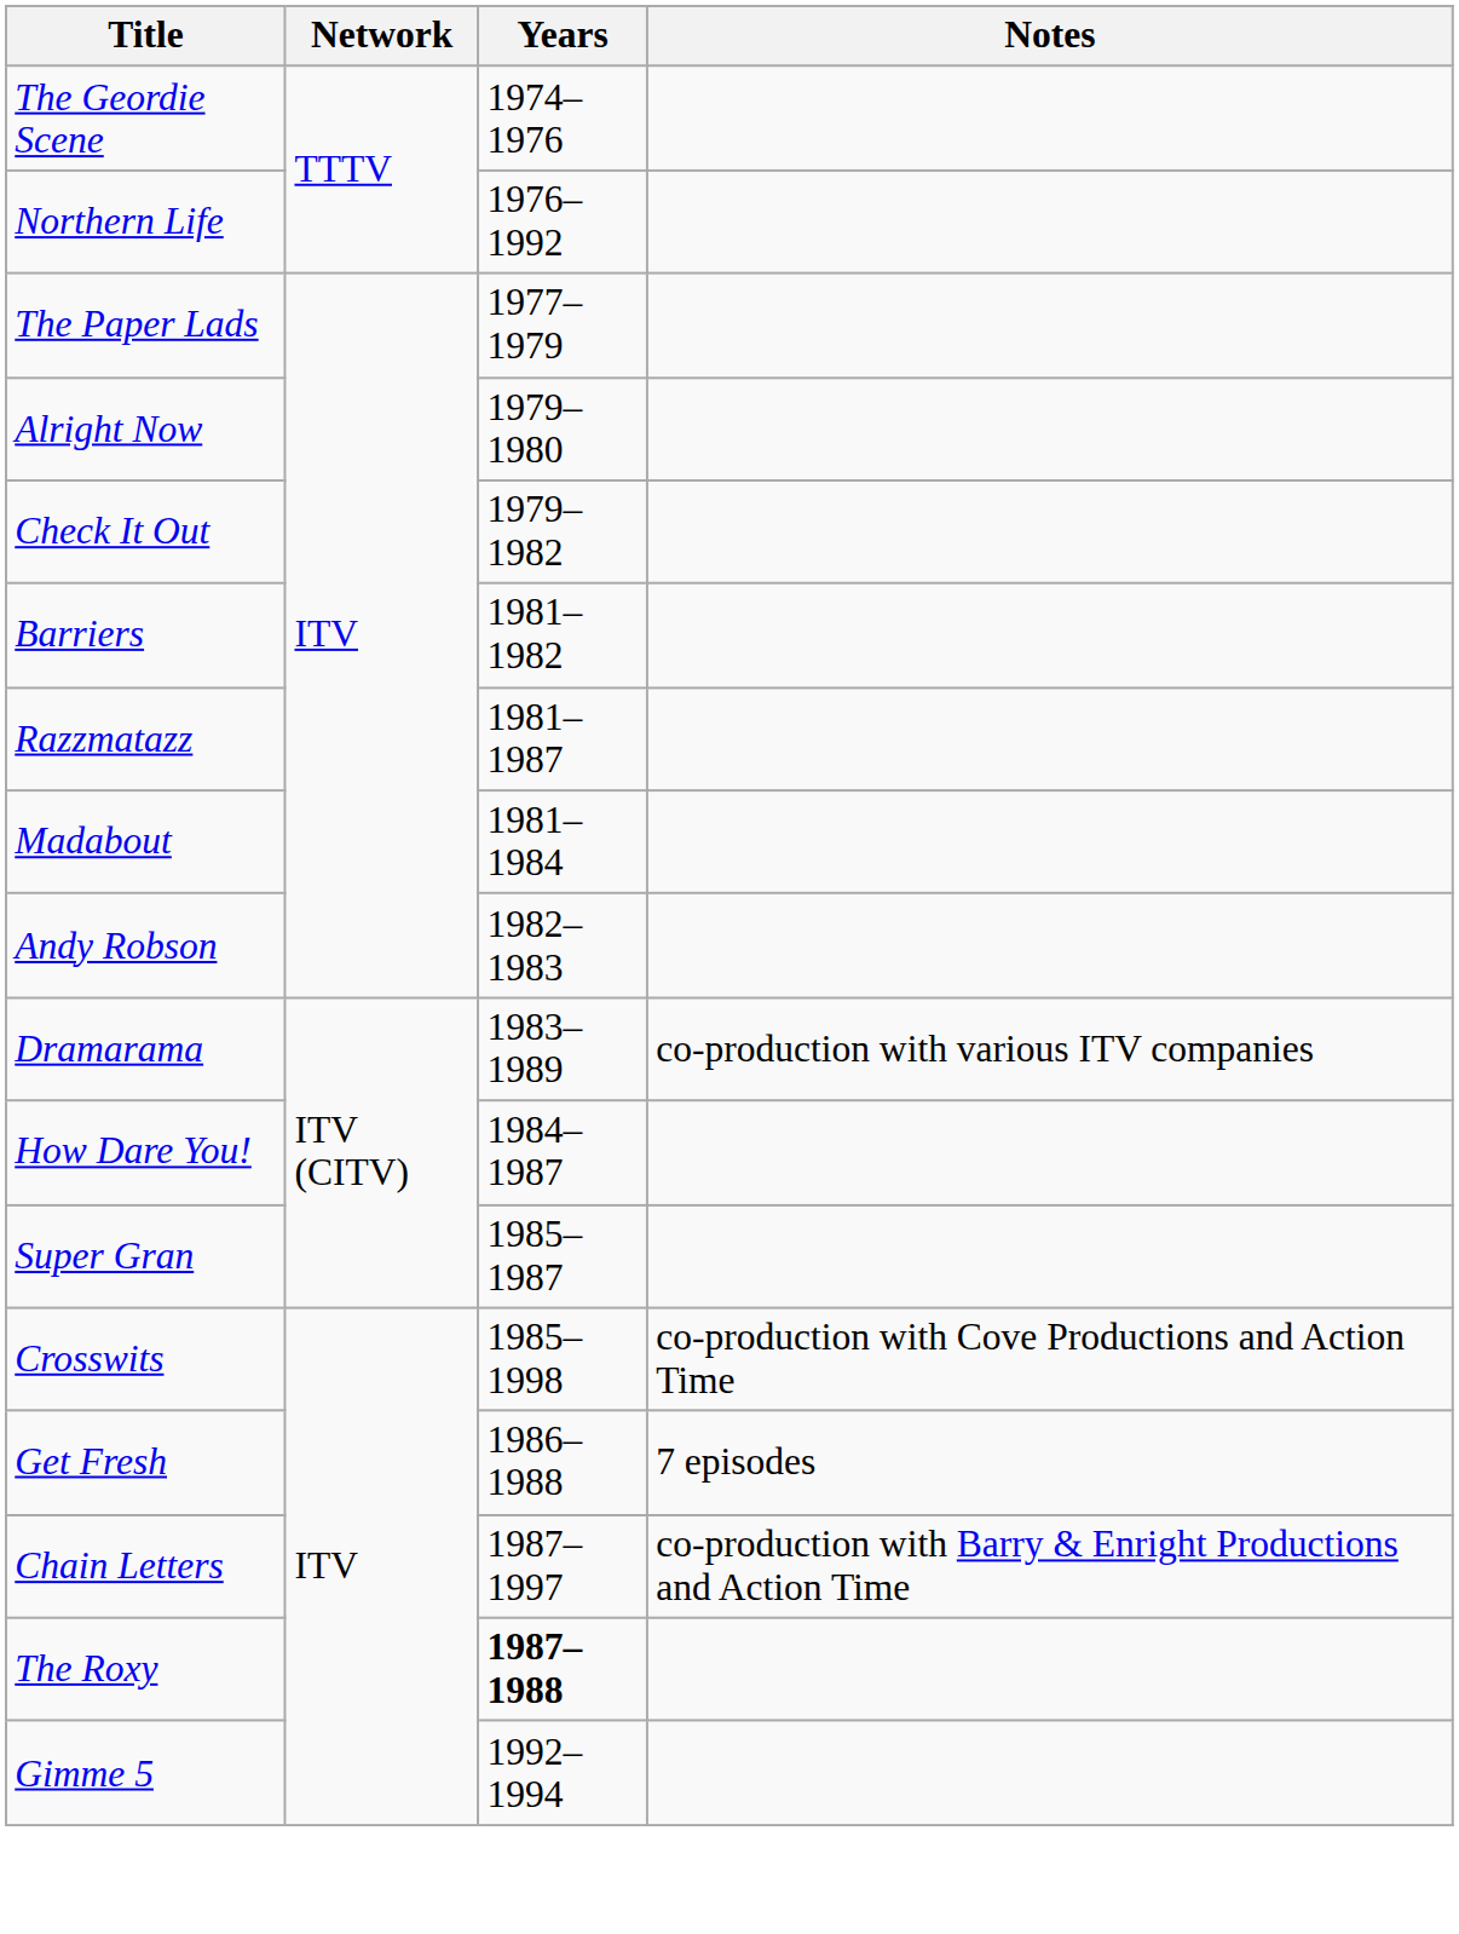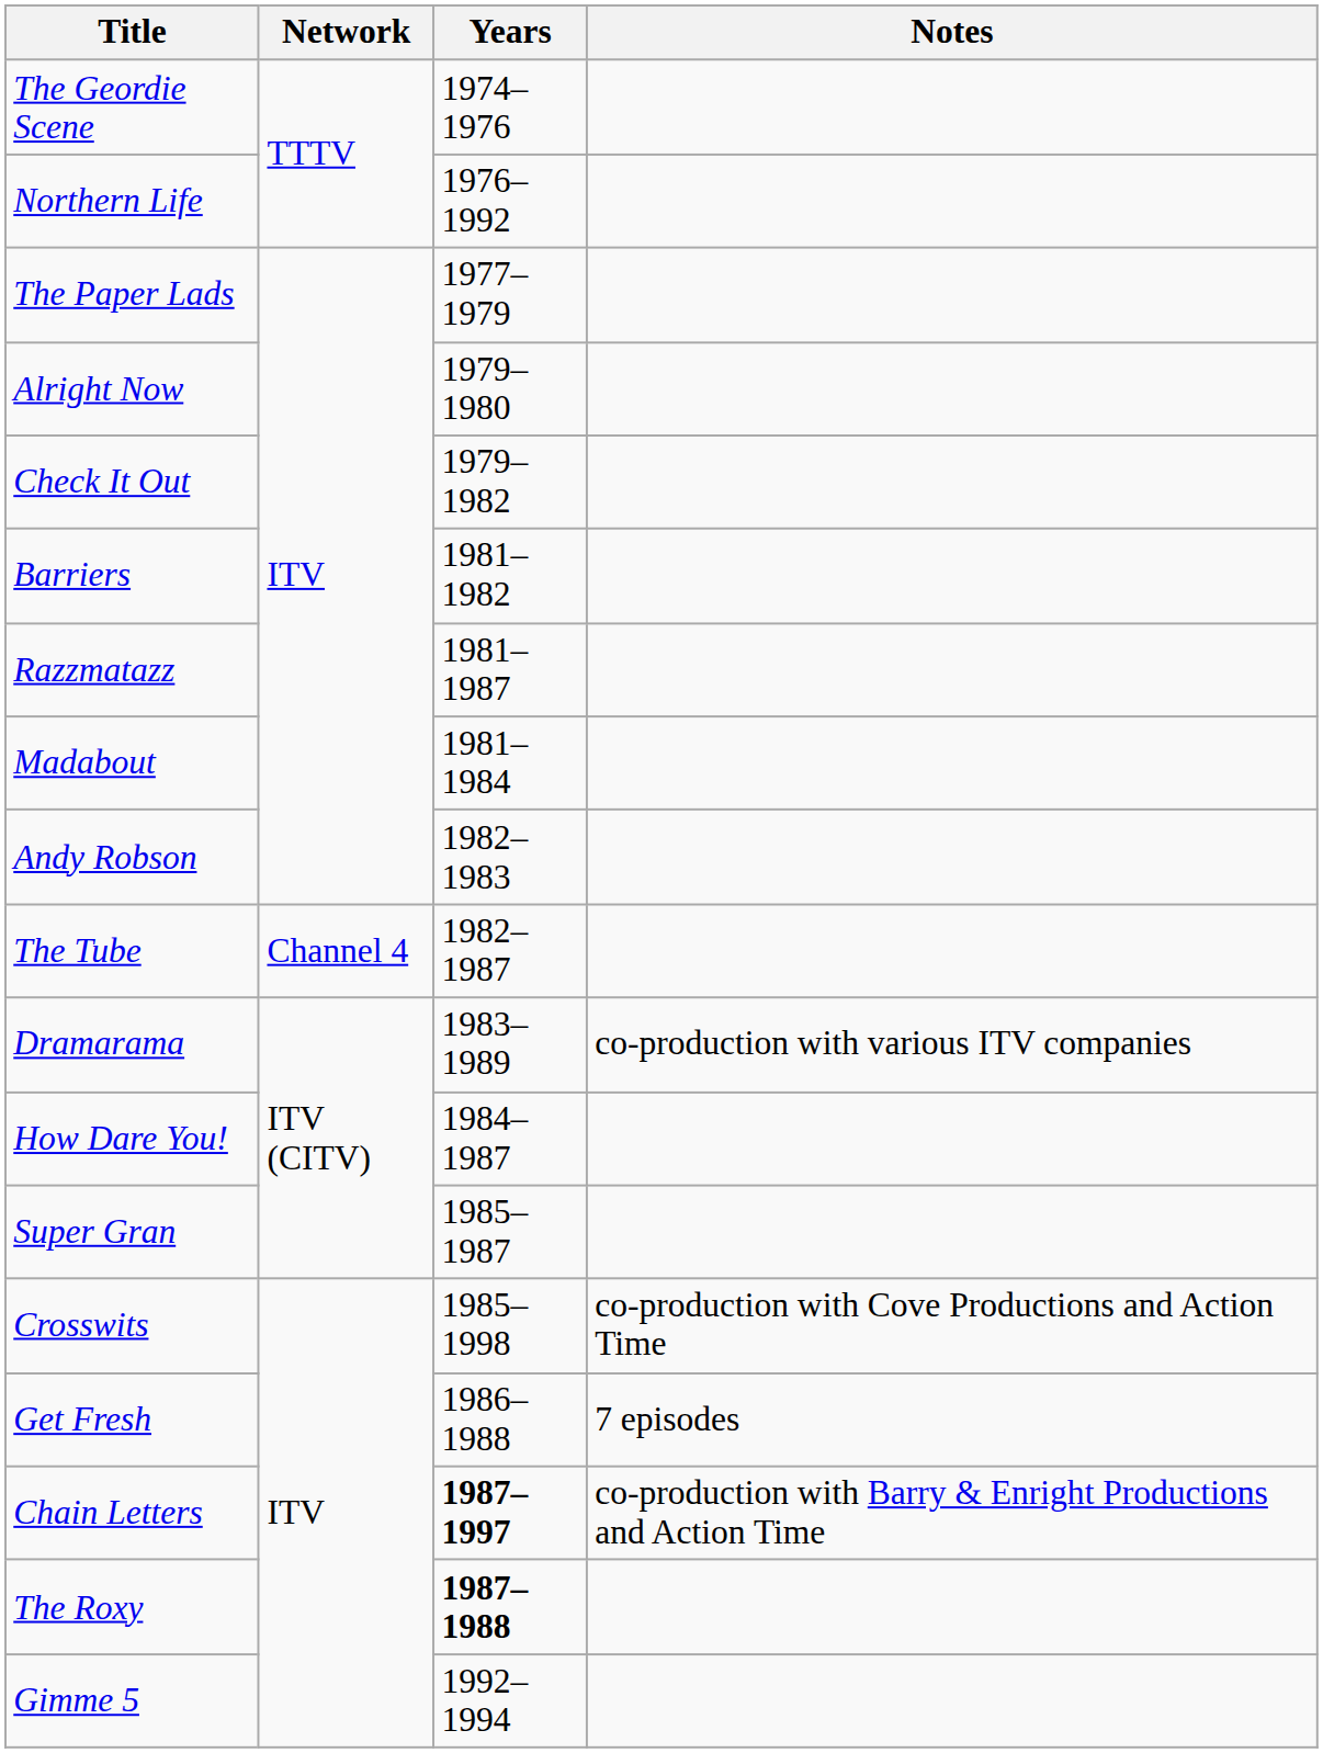 <table class="wikitable sortable">
 <tr>
 <th>Title</th>
 <th>Network</th>
 <th>Years</th>
 <th>Notes</th>
 </tr>
 <tr>
 <td><em><a href='#'>The Geordie Scene</a></em></td>
 <td rowspan="2"><a href='#'>TTTV</a></td>
 <td>1974–1976</td>
 <td></td>
 </tr>
 <tr>
 <td><em><a href='#'>Northern Life</a></em></td>
 <td>1976–1992</td>
 <td></td>
 </tr>
 <tr>
 <td><em><a href='#'>The Paper Lads</a></em></td>
 <td rowspan="7"><a href='#'>ITV</a></td>
 <td>1977–1979</td>
 <td></td>
 </tr>
 <tr>
 <td><em><a href='#'>Alright Now</a></em></td>
 <td>1979–1980</td>
 <td></td>
 </tr>
 <tr>
 <td><em><a href='#'>Check It Out</a></em></td>
 <td>1979–1982</td>
 <td></td>
 </tr>
 <tr>
 <td><em><a href='#'>Barriers</a></em></td>
 <td>1981–1982</td>
 <td></td>
 </tr>
 <tr>
 <td><em><a href='#'>Razzmatazz</a></em></td>
 <td>1981–1987</td>
 <td></td>
 </tr>
 <tr>
 <td><em><a href='#'>Madabout</a></em></td>
 <td>1981–1984</td>
 <td></td>
 </tr>
 <tr>
 <td><em><a href='#'>Andy Robson</a></em></td>
 <td>1982–1983</td>
 <td></td>
 </tr>
 <tr>
+<td><em><a href='#'>The Tube</a></em></td>
+<td><a href='#'>Channel 4</a></td>
+<td>1982–1987</td>
+<td></td>
+</tr>
+<tr>
 <td><em><a href='#'>Dramarama</a></em></td>
 <td rowspan="3">ITV (CITV)</td>
 <td>1983–1989</td>
 <td>co-production with various ITV companies</td>
 </tr>
 <tr>
 <td><em><a href='#'>How Dare You!</a></em></td>
 <td>1984–1987</td>
 <td></td>
 </tr>
 <tr>
 <td><em><a href='#'>Super Gran</a></em></td>
 <td>1985–1987</td>
 <td></td>
 </tr>
 <tr>
 <td><em><a href='#'>Crosswits</a></em></td>
 <td rowspan="8">ITV</td>
 <td>1985–1998</td>
 <td>co-production with Cove Productions and Action Time</td>
 </tr>
 <tr>
 <td><em><a href='#'>Get Fresh</a></em></td>
 <td>1986–1988</td>
 <td>7 episodes</td>
 </tr>
 <tr>
 <td><em><a href='#'>Chain Letters</a></em></td>
-<td>1987–1997</td>
+<td><strong>1987–1997</strong></td>
 <td>co-production with <a href='#'>Barry & Enright Productions</a> and Action Time</td>
 </tr>
 <tr>
 <td><em><a href='#'>The Roxy</a></em></td>
 <td><strong>1987–1988</strong></td>
 <td></td>
 </tr>
 <tr>
 <td><em><a href='#'>Gimme 5</a></em></td>
 <td>1992–1994</td>
 <td></td>
 </tr>
 </table>
